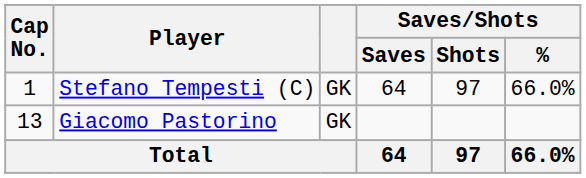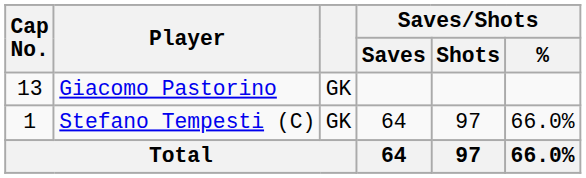 <table class="wikitable sortable" style="text-align: center; font-size: 85%; margin-left: 1em;">
 <tr>
 <th rowspan="2">Cap<br>No.</th>
 <th rowspan="2">Player</th>
 <th rowspan="2"></th>
 <th colspan="3">Saves/Shots</th>
 </tr>
 <tr>
 <th>Saves</th>
 <th>Shots</th>
 <th>%</th>
 </tr>
 <tr>
+<td>13</td>
+<td style="text-align: left;" data-sort-value="Pastorino, Giacomo"><a href='#'>Giacomo Pastorino</a></td>
+<td>GK</td>
+<td></td>
+<td></td>
+<td></td>
+</tr>
+<tr>
 <td>1</td>
 <td style="text-align: left;" data-sort-value="Tempesti, Stefano"><a href='#'>Stefano Tempesti</a> (C)</td>
 <td>GK</td>
 <td>64</td>
 <td>97</td>
 <td>66.0%</td>
 </tr>
 <tr>
-<td>13</td>
-<td style="text-align: left;" data-sort-value="Pastorino, Giacomo"><a href='#'>Giacomo Pastorino</a></td>
-<td>GK</td>
-<td></td>
-<td></td>
-<td></td>
-</tr>
-<tr>
 <th colspan="3">Total</th>
 <th>64</th>
 <th>97</th>
 <th>66.0%</th>
 </tr>
 </table>
